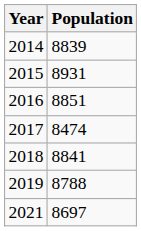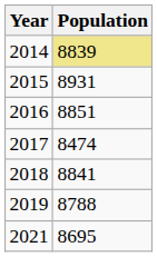 <table class="wikitable">
 <tr>
 <th>Year</th>
 <th>Population</th>
 </tr>
 <tr>
 <td>2014</td>
-<td>8839</td>
+<td style="background: khaki;">8839</td>
 </tr>
 <tr>
 <td>2015</td>
 <td>8931</td>
 </tr>
 <tr>
 <td>2016</td>
 <td>8851</td>
 </tr>
 <tr>
 <td>2017</td>
 <td>8474</td>
 </tr>
 <tr>
 <td>2018</td>
 <td>8841</td>
 </tr>
 <tr>
 <td>2019</td>
 <td>8788</td>
 </tr>
 <tr>
 <td>2021</td>
-<td>8697</td>
+<td>8695</td>
 </tr>
 </table>
